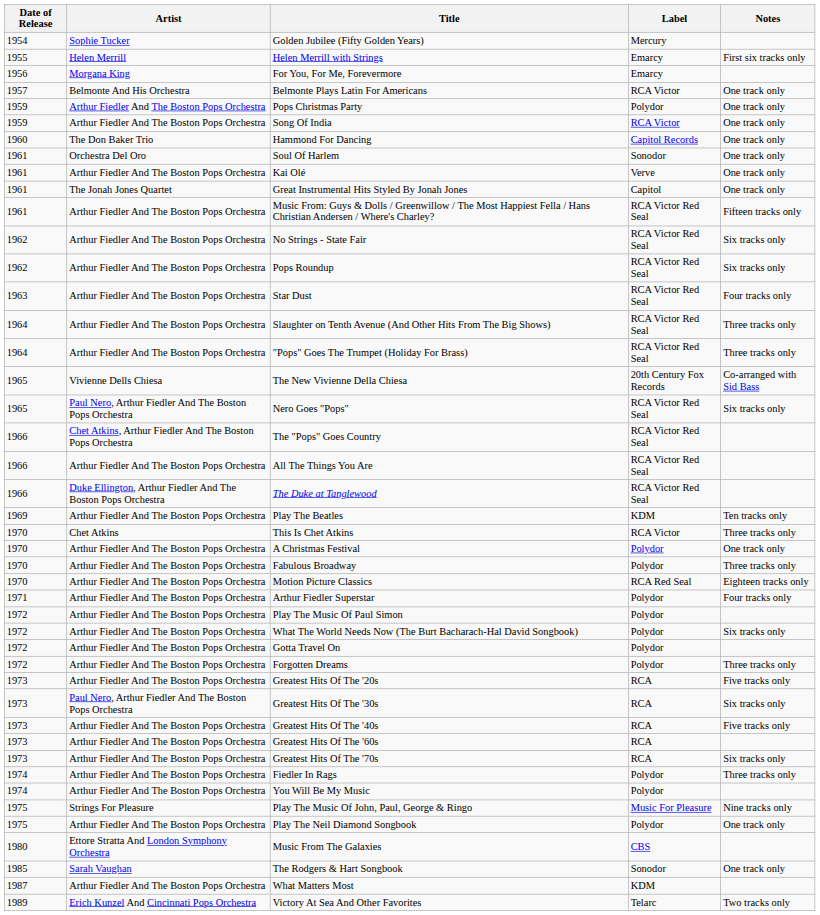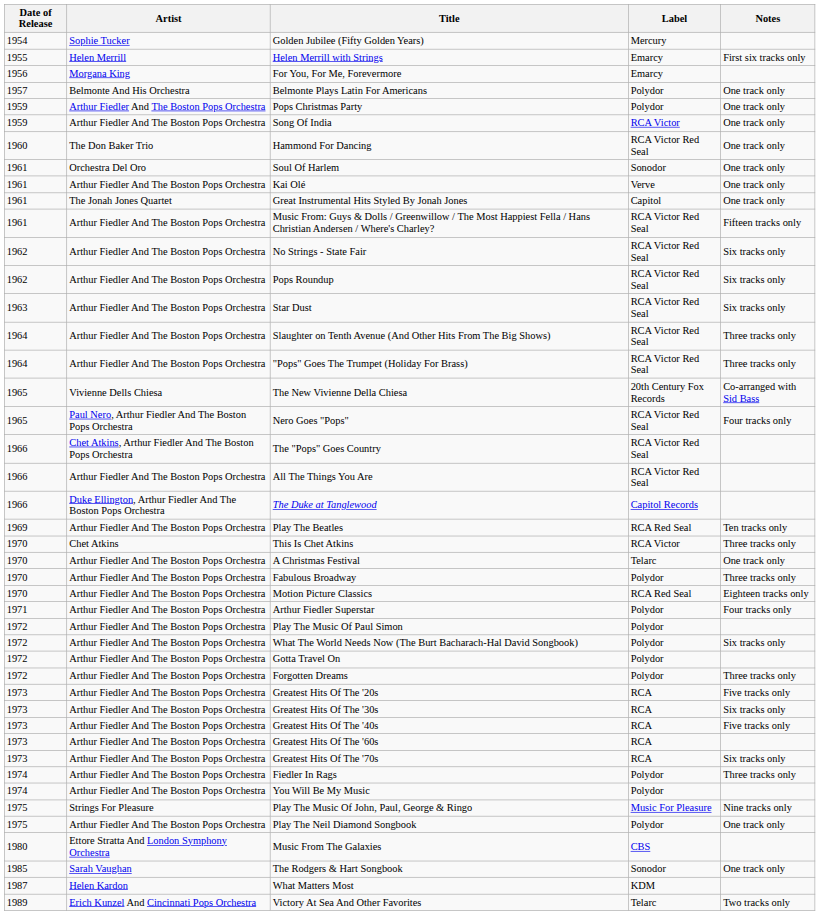 <table class="wikitable">
 <tr>
 <th>Date of Release</th>
 <th>Artist</th>
 <th>Title</th>
 <th>Label</th>
 <th>Notes</th>
 </tr>
 <tr>
 <td>1954</td>
 <td><a href='#'>Sophie Tucker</a></td>
 <td>Golden Jubilee (Fifty Golden Years)</td>
 <td>Mercury</td>
 <td></td>
 </tr>
 <tr>
 <td>1955</td>
 <td><a href='#'>Helen Merrill</a></td>
 <td><a href='#'>Helen Merrill with Strings</a></td>
 <td>Emarcy</td>
 <td>First six tracks only</td>
 </tr>
 <tr>
 <td>1956</td>
 <td><a href='#'>Morgana King</a></td>
 <td>For You, For Me, Forevermore</td>
 <td>Emarcy</td>
 <td></td>
 </tr>
 <tr>
 <td>1957</td>
 <td>Belmonte And His Orchestra</td>
 <td>Belmonte Plays Latin For Americans</td>
-<td>RCA Victor</td>
+<td>Polydor</td>
 <td>One track only</td>
 </tr>
 <tr>
 <td>1959</td>
 <td><a href='#'>Arthur Fiedler</a> And <a href='#'>The Boston Pops Orchestra</a></td>
 <td>Pops Christmas Party</td>
 <td>Polydor</td>
 <td>One track only</td>
 </tr>
 <tr>
 <td>1959</td>
 <td>Arthur Fiedler And The Boston Pops Orchestra</td>
 <td>Song Of India</td>
 <td><a href='#'>RCA Victor</a></td>
 <td>One track only</td>
 </tr>
 <tr>
 <td>1960</td>
 <td>The Don Baker Trio</td>
 <td>Hammond For Dancing</td>
-<td><a href='#'>Capitol Records</a></td>
+<td>RCA Victor Red Seal</td>
 <td>One track only</td>
 </tr>
 <tr>
 <td>1961</td>
 <td>Orchestra Del Oro</td>
 <td>Soul Of Harlem</td>
 <td>Sonodor</td>
 <td>One track only</td>
 </tr>
 <tr>
 <td>1961</td>
 <td>Arthur Fiedler And The Boston Pops Orchestra</td>
 <td>Kai Olé</td>
 <td>Verve</td>
 <td>One track only</td>
 </tr>
 <tr>
 <td>1961</td>
 <td>The Jonah Jones Quartet</td>
 <td>Great Instrumental Hits Styled By Jonah Jones</td>
 <td>Capitol</td>
 <td>One track only</td>
 </tr>
 <tr>
 <td>1961</td>
 <td>Arthur Fiedler And The Boston Pops Orchestra</td>
 <td>Music From: Guys & Dolls / Greenwillow / The Most Happiest Fella / Hans Christian Andersen / Where's Charley?</td>
 <td>RCA Victor Red Seal</td>
 <td>Fifteen tracks only</td>
 </tr>
 <tr>
 <td>1962</td>
 <td>Arthur Fiedler And The Boston Pops Orchestra</td>
 <td>No Strings - State Fair</td>
 <td>RCA Victor Red Seal</td>
 <td>Six tracks only</td>
 </tr>
 <tr>
 <td>1962</td>
 <td>Arthur Fiedler And The Boston Pops Orchestra</td>
 <td>Pops Roundup</td>
 <td>RCA Victor Red Seal</td>
 <td>Six tracks only</td>
 </tr>
 <tr>
 <td>1963</td>
 <td>Arthur Fiedler And The Boston Pops Orchestra</td>
 <td>Star Dust</td>
 <td>RCA Victor Red Seal</td>
-<td>Four tracks only</td>
+<td>Six tracks only</td>
 </tr>
 <tr>
 <td>1964</td>
 <td>Arthur Fiedler And The Boston Pops Orchestra</td>
 <td>Slaughter on Tenth Avenue (And Other Hits From The Big Shows)</td>
 <td>RCA Victor Red Seal</td>
 <td>Three tracks only</td>
 </tr>
 <tr>
 <td>1964</td>
 <td>Arthur Fiedler And The Boston Pops Orchestra</td>
 <td>"Pops" Goes The Trumpet (Holiday For Brass)</td>
 <td>RCA Victor Red Seal</td>
 <td>Three tracks only</td>
 </tr>
 <tr>
 <td>1965</td>
 <td>Vivienne Dells Chiesa</td>
 <td>The New Vivienne Della Chiesa</td>
 <td>20th Century Fox Records</td>
 <td>Co-arranged with <a href='#'>Sid Bass</a></td>
 </tr>
 <tr>
 <td>1965</td>
 <td><a href='#'>Paul Nero</a>, Arthur Fiedler And The Boston Pops Orchestra</td>
 <td>Nero Goes "Pops"</td>
 <td>RCA Victor Red Seal</td>
-<td>Six tracks only</td>
+<td>Four tracks only</td>
 </tr>
 <tr>
 <td>1966</td>
 <td><a href='#'>Chet Atkins</a>, Arthur Fiedler And The Boston Pops Orchestra</td>
 <td>The "Pops" Goes Country</td>
 <td>RCA Victor Red Seal</td>
 <td></td>
 </tr>
 <tr>
 <td>1966</td>
 <td>Arthur Fiedler And The Boston Pops Orchestra</td>
 <td>All The Things You Are</td>
 <td>RCA Victor Red Seal</td>
 <td></td>
 </tr>
 <tr>
 <td>1966</td>
 <td><a href='#'>Duke Ellington</a>, Arthur Fiedler And The Boston Pops Orchestra</td>
 <td><em><a href='#'>The Duke at Tanglewood</a></em></td>
-<td>RCA Victor Red Seal</td>
+<td><a href='#'>Capitol Records</a></td>
 <td></td>
 </tr>
 <tr>
 <td>1969</td>
 <td>Arthur Fiedler And The Boston Pops Orchestra</td>
 <td>Play The Beatles</td>
-<td>KDM</td>
+<td>RCA Red Seal</td>
 <td>Ten tracks only</td>
 </tr>
 <tr>
 <td>1970</td>
 <td>Chet Atkins</td>
 <td>This Is Chet Atkins</td>
 <td>RCA Victor</td>
 <td>Three tracks only</td>
 </tr>
 <tr>
 <td>1970</td>
 <td>Arthur Fiedler And The Boston Pops Orchestra</td>
 <td>A Christmas Festival</td>
-<td><a href='#'>Polydor</a></td>
+<td>Telarc</td>
 <td>One track only</td>
 </tr>
 <tr>
 <td>1970</td>
 <td>Arthur Fiedler And The Boston Pops Orchestra</td>
 <td>Fabulous Broadway</td>
 <td>Polydor</td>
 <td>Three tracks only</td>
 </tr>
 <tr>
 <td>1970</td>
 <td>Arthur Fiedler And The Boston Pops Orchestra</td>
 <td>Motion Picture Classics</td>
 <td>RCA Red Seal</td>
 <td>Eighteen tracks only</td>
 </tr>
 <tr>
 <td>1971</td>
 <td>Arthur Fiedler And The Boston Pops Orchestra</td>
 <td>Arthur Fiedler Superstar</td>
 <td>Polydor</td>
 <td>Four tracks only</td>
 </tr>
 <tr>
 <td>1972</td>
 <td>Arthur Fiedler And The Boston Pops Orchestra</td>
 <td>Play The Music Of Paul Simon</td>
 <td>Polydor</td>
 <td></td>
 </tr>
 <tr>
 <td>1972</td>
 <td>Arthur Fiedler And The Boston Pops Orchestra</td>
 <td>What The World Needs Now (The Burt Bacharach-Hal David Songbook)</td>
 <td>Polydor</td>
 <td>Six tracks only</td>
 </tr>
 <tr>
 <td>1972</td>
 <td>Arthur Fiedler And The Boston Pops Orchestra</td>
 <td>Gotta Travel On</td>
 <td>Polydor</td>
 <td></td>
 </tr>
 <tr>
 <td>1972</td>
 <td>Arthur Fiedler And The Boston Pops Orchestra</td>
 <td>Forgotten Dreams</td>
 <td>Polydor</td>
 <td>Three tracks only</td>
 </tr>
 <tr>
 <td>1973</td>
 <td>Arthur Fiedler And The Boston Pops Orchestra</td>
 <td>Greatest Hits Of The '20s</td>
 <td>RCA</td>
 <td>Five tracks only</td>
 </tr>
 <tr>
 <td>1973</td>
-<td><a href='#'>Paul Nero</a>, Arthur Fiedler And The Boston Pops Orchestra</td>
+<td>Arthur Fiedler And The Boston Pops Orchestra</td>
 <td>Greatest Hits Of The '30s</td>
 <td>RCA</td>
 <td>Six tracks only</td>
 </tr>
 <tr>
 <td>1973</td>
 <td>Arthur Fiedler And The Boston Pops Orchestra</td>
 <td>Greatest Hits Of The '40s</td>
 <td>RCA</td>
 <td>Five tracks only</td>
 </tr>
 <tr>
 <td>1973</td>
 <td>Arthur Fiedler And The Boston Pops Orchestra</td>
 <td>Greatest Hits Of The '60s</td>
 <td>RCA</td>
 <td></td>
 </tr>
 <tr>
 <td>1973</td>
 <td>Arthur Fiedler And The Boston Pops Orchestra</td>
 <td>Greatest Hits Of The '70s</td>
 <td>RCA</td>
 <td>Six tracks only</td>
 </tr>
 <tr>
 <td>1974</td>
 <td>Arthur Fiedler And The Boston Pops Orchestra</td>
 <td>Fiedler In Rags</td>
 <td>Polydor</td>
 <td>Three tracks only</td>
 </tr>
 <tr>
 <td>1974</td>
 <td>Arthur Fiedler And The Boston Pops Orchestra</td>
 <td>You Will Be My Music</td>
 <td>Polydor</td>
 <td></td>
 </tr>
 <tr>
 <td>1975</td>
 <td>Strings For Pleasure</td>
 <td>Play The Music Of John, Paul, George & Ringo</td>
 <td><a href='#'>Music For Pleasure</a></td>
 <td>Nine tracks only</td>
 </tr>
 <tr>
 <td>1975</td>
 <td>Arthur Fiedler And The Boston Pops Orchestra</td>
 <td>Play The Neil Diamond Songbook</td>
 <td>Polydor</td>
 <td>One track only</td>
 </tr>
 <tr>
 <td>1980</td>
 <td>Ettore Stratta And <a href='#'>London Symphony Orchestra</a></td>
 <td>Music From The Galaxies</td>
 <td><a href='#'>CBS</a></td>
 <td></td>
 </tr>
 <tr>
 <td>1985</td>
 <td><a href='#'>Sarah Vaughan</a></td>
 <td>The Rodgers & Hart Songbook</td>
 <td>Sonodor</td>
 <td>One track only</td>
 </tr>
 <tr>
 <td>1987</td>
-<td>Arthur Fiedler And The Boston Pops Orchestra</td>
+<td><a href='#'>Helen Kardon</a></td>
 <td>What Matters Most</td>
 <td>KDM</td>
 <td></td>
 </tr>
 <tr>
 <td>1989</td>
 <td><a href='#'>Erich Kunzel</a> And <a href='#'>Cincinnati Pops Orchestra</a></td>
 <td>Victory At Sea And Other Favorites</td>
 <td>Telarc</td>
 <td>Two tracks only</td>
 </tr>
 </table>
